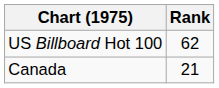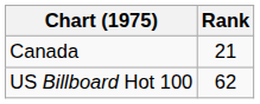 <table class="wikitable">
 <tr>
 <th>Chart (1975)</th>
 <th>Rank</th>
 </tr>
 <tr>
+<td>Canada</td>
+<td style="text-align:center;">21</td>
+</tr>
+<tr>
 <td>US <em>Billboard</em> Hot 100</td>
 <td style="text-align:center;">62</td>
 </tr>
-<tr>
-<td>Canada</td>
-<td style="text-align:center;">21</td>
-</tr>
 </table>
